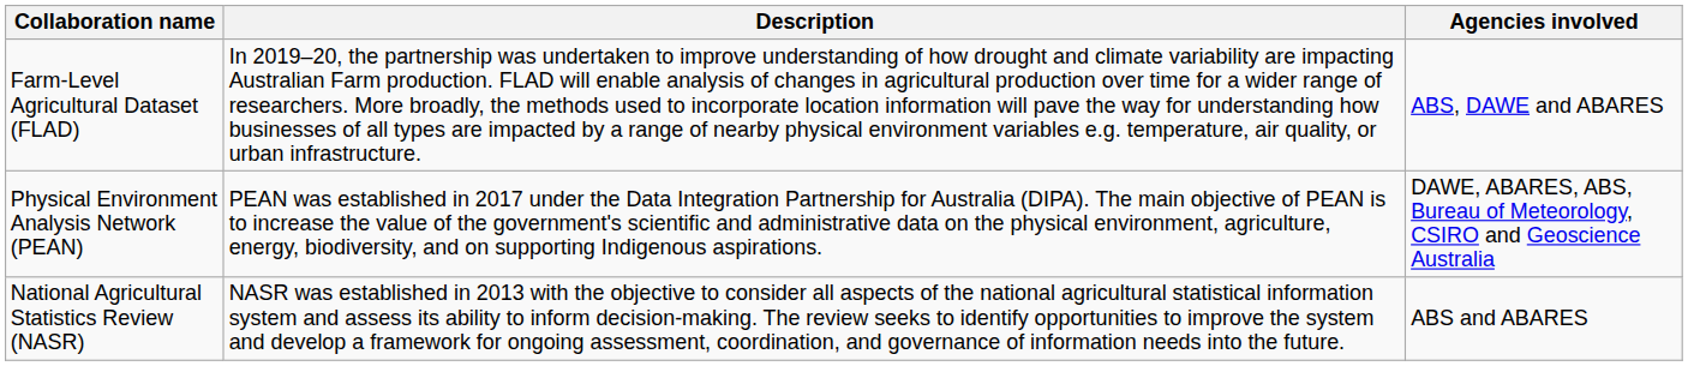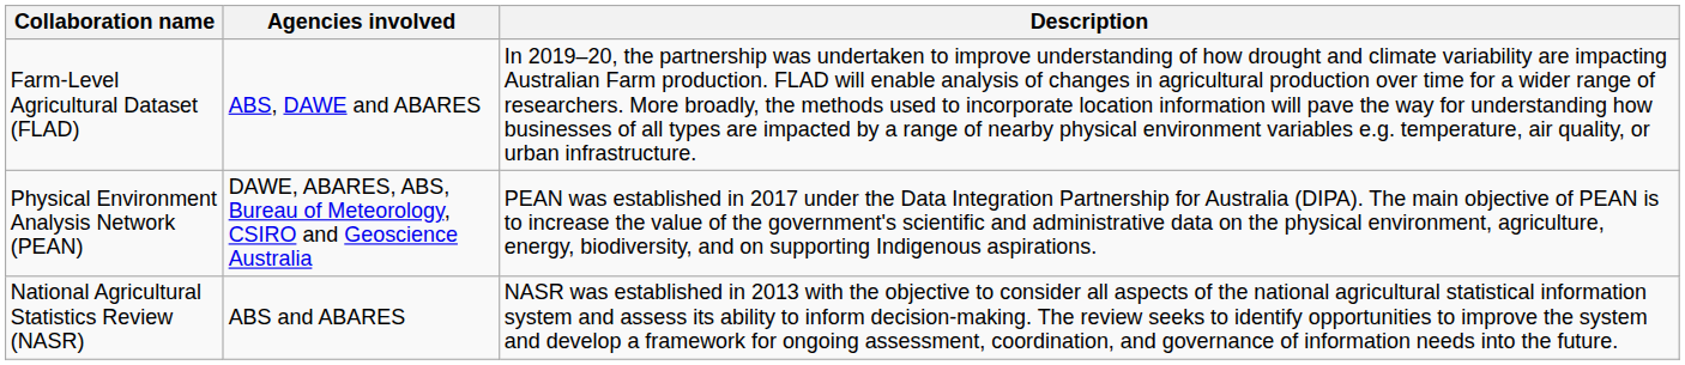 <table class="wikitable">
 <tr>
 <th>Collaboration name</th>
+<th>Agencies involved</th>
 <th>Description</th>
-<th>Agencies involved</th>
 </tr>
 <tr>
 <td>Farm-Level Agricultural Dataset (FLAD)</td>
+<td><a href='#'>ABS</a>, <a href='#'>DAWE</a> and ABARES</td>
 <td>In 2019–20, the partnership was undertaken to improve understanding of how drought and climate variability are impacting Australian Farm production. FLAD will enable analysis of changes in agricultural production over time for a wider range of researchers. More broadly, the methods used to incorporate location information will pave the way for understanding how businesses of all types are impacted by a range of nearby physical environment variables e.g. temperature, air quality, or urban infrastructure.</td>
-<td><a href='#'>ABS</a>, <a href='#'>DAWE</a> and ABARES</td>
 </tr>
 <tr>
 <td>Physical Environment Analysis Network (PEAN)</td>
+<td>DAWE, ABARES, ABS, <a href='#'>Bureau of Meteorology</a>, <a href='#'>CSIRO</a> and <a href='#'>Geoscience Australia</a></td>
 <td>PEAN was established in 2017 under the Data Integration Partnership for Australia (DIPA). The main objective of PEAN is to increase the value of the government's scientific and administrative data on the physical environment, agriculture, energy,  biodiversity, and on supporting Indigenous aspirations.</td>
-<td>DAWE, ABARES, ABS, <a href='#'>Bureau of Meteorology</a>, <a href='#'>CSIRO</a> and <a href='#'>Geoscience Australia</a></td>
 </tr>
 <tr>
 <td>National Agricultural Statistics Review (NASR)</td>
+<td>ABS and ABARES</td>
 <td>NASR was established in 2013 with the objective to consider all aspects of the national agricultural statistical information system and assess its ability to inform decision-making. The review seeks to identify opportunities to improve the system and develop a framework for ongoing assessment, coordination, and governance of information needs into the future.</td>
-<td>ABS and ABARES</td>
 </tr>
 </table>
